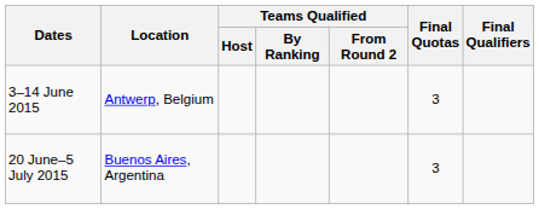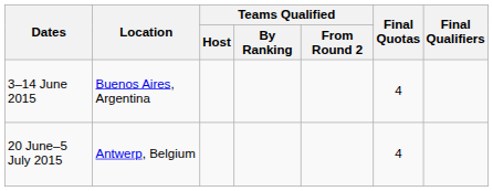 <table class=wikitable>
 <tr>
 <th rowspan=2>Dates</th>
 <th rowspan=2>Location</th>
 <th colspan=3>Teams Qualified</th>
 <th rowspan=2>Final<br>Quotas</th>
 <th rowspan=2>Final<br>Qualifiers</th>
 </tr>
 <tr>
 <th>Host</th>
 <th>By Ranking</th>
 <th>From Round 2</th>
 </tr>
 <tr>
 <td>3–14 June 2015</td>
-<td><a href='#'>Antwerp</a>, Belgium</td>
+<td><a href='#'>Buenos Aires</a>, Argentina</td>
 <td></td>
 <td><br><br><br><br></td>
 <td><br><br><br></td>
-<td align=center>3</td>
+<td align=center>4</td>
 <td><br><br><br></td>
 </tr>
 <tr>
 <td>20 June–5 July 2015</td>
-<td><a href='#'>Buenos Aires</a>, Argentina</td>
+<td><a href='#'>Antwerp</a>, Belgium</td>
 <td></td>
 <td><br><br><br></td>
 <td><br><br><br><br></td>
-<td align=center>3</td>
+<td align=center>4</td>
 <td><br><br></td>
 </tr>
 </table>
